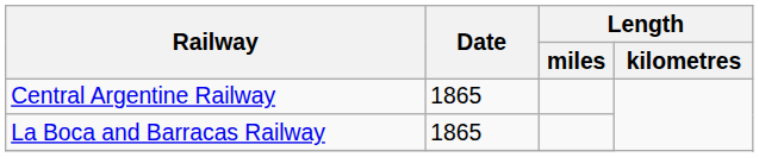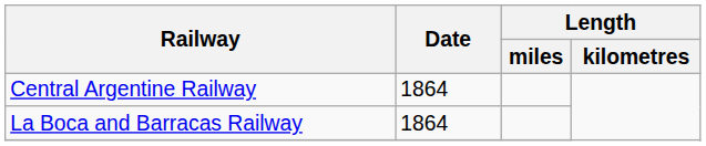 <table class="wikitable" style="font-size: 90%;">
 <tr>
 <th rowspan=2 style="width:256px">Railway</th>
 <th rowspan=2 style="width:64px">Date</th>
 <th colspan=2 style="width:128px">Length</th>
 </tr>
 <tr>
 <th>miles</th>
 <th>kilometres</th>
 </tr>
 <tr>
 <td><a href='#'>Central Argentine Railway</a></td>
-<td>1865</td>
+<td>1864</td>
 <td></td>
 </tr>
 <tr>
 <td><a href='#'>La Boca and Barracas Railway</a></td>
-<td>1865</td>
+<td>1864</td>
 <td></td>
 </tr>
 <tr>
 </tr>
 </table>
